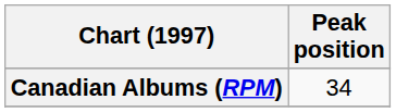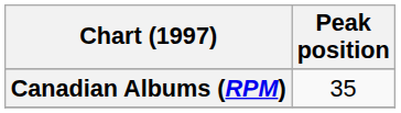 <table class="wikitable sortable plainrowheaders">
 <tr>
 <th>Chart (1997)</th>
 <th>Peak<br>position</th>
 </tr>
 <tr>
 </tr>
 <tr>
 </tr>
 <tr>
 </tr>
 <tr>
 </tr>
 <tr>
 <th scope="row">Canadian Albums (<em><a href='#'>RPM</a></em>)</th>
-<td align=center>34</td>
+<td align=center>35</td>
 </tr>
 <tr>
 </tr>
 <tr>
 </tr>
 <tr>
 </tr>
 <tr>
 </tr>
 <tr>
 </tr>
 <tr>
 </tr>
 <tr>
 </tr>
 <tr>
 </tr>
 <tr>
 </tr>
 <tr>
 </tr>
 <tr>
 </tr>
 </table>
